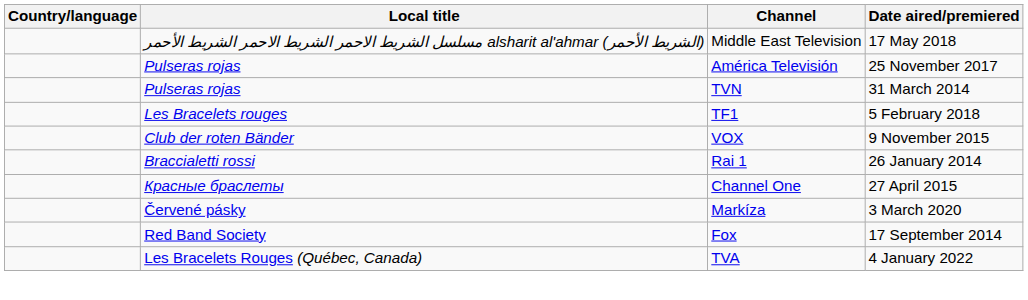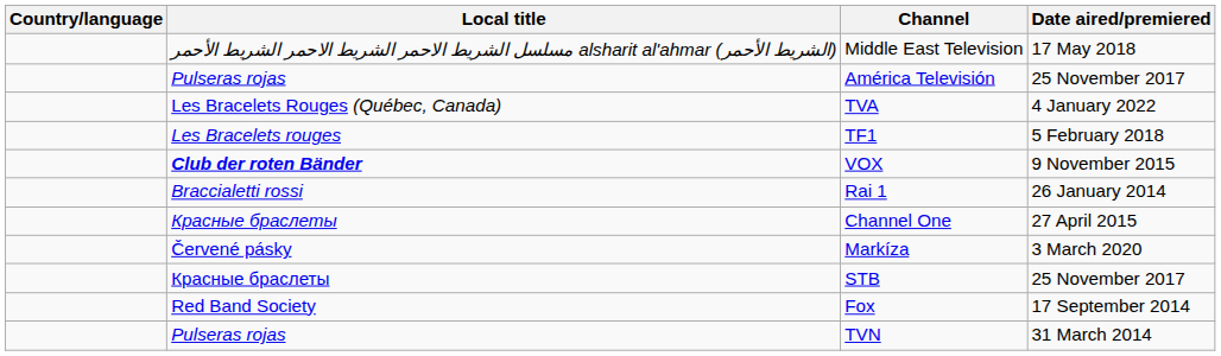 <table class="wikitable">
 <tr>
 <th>Country/language</th>
 <th>Local title</th>
 <th>Channel</th>
 <th>Date aired/premiered</th>
 </tr>
 <tr>
 <td></td>
 <td><em>مسلسل الشريط الاحمر الشريط الاحمر الشريط الأحمر alsharit al'ahmar (الشريط الأحمر)</em></td>
 <td>Middle East Television</td>
 <td>17 May 2018</td>
 </tr>
 <tr>
 <td></td>
 <td><em><a href='#'>Pulseras rojas</a></em></td>
 <td><a href='#'>América Televisión</a></td>
 <td>25 November 2017</td>
 </tr>
 <tr>
 <td></td>
-<td><em><a href='#'>Pulseras rojas</a></em></td>
-<td><a href='#'>TVN</a></td>
-<td>31 March 2014</td>
+<td></em><a href='#'>Les Bracelets Rouges</a><em> (Québec, Canada)</td>
+<td><a href='#'>TVA</a></td>
+<td>4 January 2022</td>
 </tr>
 <tr>
 <td></td>
 <td><em><a href='#'>Les Bracelets rouges</a></em></td>
 <td><a href='#'>TF1</a></td>
 <td>5 February 2018</td>
 </tr>
 <tr>
 <td></td>
-<td><em><a href='#'>Club der roten Bänder</a></em></td>
+<td><strong><em><a href='#'>Club der roten Bänder</a></em></strong></td>
 <td><a href='#'>VOX</a></td>
 <td>9 November 2015</td>
 </tr>
 <tr>
 <td></td>
 <td><em><a href='#'>Braccialetti rossi</a></em></td>
 <td><a href='#'>Rai 1</a></td>
 <td>26 January 2014</td>
 </tr>
 <tr>
 <td></td>
 <td><em><a href='#'>Красные браслеты</a></em></td>
 <td><a href='#'>Channel One</a></td>
 <td>27 April 2015</td>
 </tr>
 <tr>
 <td></td>
 <td><a href='#'>Červené pásky</a><em></td>
 <td><a href='#'>Markíza</a></td>
 <td>3 March 2020</td>
 </tr>
 <tr>
 <td></td>
+<td></em><a href='#'>Красные браслеты</a><em></td>
+<td><a href='#'>STB</a></td>
+<td>25 November 2017</td>
+</tr>
+<tr>
+<td></td>
 <td></em><a href='#'>Red Band Society</a><em></td>
 <td><a href='#'>Fox</a></td>
 <td>17 September 2014</td>
 </tr>
 <tr>
 <td></td>
-<td></em><a href='#'>Les Bracelets Rouges</a><em> (Québec, Canada)</td>
-<td><a href='#'>TVA</a></td>
-<td>4 January 2022</td>
+<td><em><a href='#'>Pulseras rojas</a></em></td>
+<td><a href='#'>TVN</a></td>
+<td>31 March 2014</td>
 </tr>
 </table>
